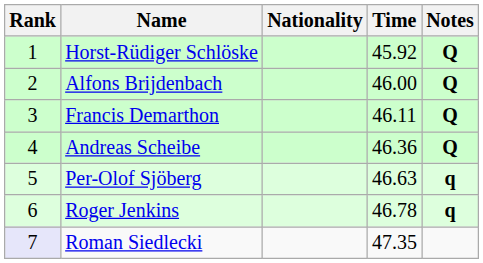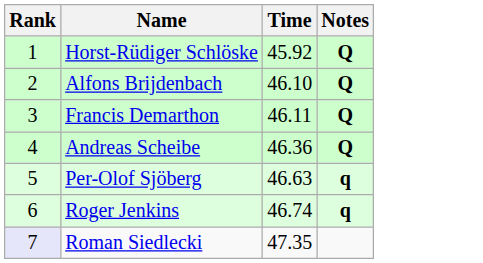 <table class="wikitable sortable" style="text-align:center">
 <tr>
 <th>Rank</th>
 <th>Name</th>
-<th>Nationality</th>
 <th>Time</th>
 <th>Notes</th>
 </tr>
 <tr bgcolor=ccffcc>
 <td>1</td>
 <td align=left><a href='#'>Horst-Rüdiger Schlöske</a></td>
-<td align=left></td>
 <td>45.92</td>
 <td><strong>Q</strong></td>
 </tr>
 <tr bgcolor=ccffcc>
 <td>2</td>
 <td align=left><a href='#'>Alfons Brijdenbach</a></td>
-<td align=left></td>
-<td>46.00</td>
+<td>46.10</td>
 <td><strong>Q</strong></td>
 </tr>
 <tr bgcolor=ccffcc>
 <td>3</td>
 <td align=left><a href='#'>Francis Demarthon</a></td>
-<td align=left></td>
 <td>46.11</td>
 <td><strong>Q</strong></td>
 </tr>
 <tr bgcolor=ccffcc>
 <td>4</td>
 <td align=left><a href='#'>Andreas Scheibe</a></td>
-<td align=left></td>
 <td>46.36</td>
 <td><strong>Q</strong></td>
 </tr>
 <tr bgcolor=ddffdd>
 <td>5</td>
 <td align=left><a href='#'>Per-Olof Sjöberg</a></td>
-<td align=left></td>
 <td>46.63</td>
 <td><strong>q</strong></td>
 </tr>
 <tr bgcolor=ddffdd>
 <td>6</td>
 <td align=left><a href='#'>Roger Jenkins</a></td>
-<td align=left></td>
-<td>46.78</td>
+<td>46.74</td>
 <td><strong>q</strong></td>
 </tr>
 <tr>
 <td style="background: lavender;">7</td>
 <td align=left><a href='#'>Roman Siedlecki</a></td>
-<td align=left></td>
 <td>47.35</td>
 <td></td>
 </tr>
 </table>
